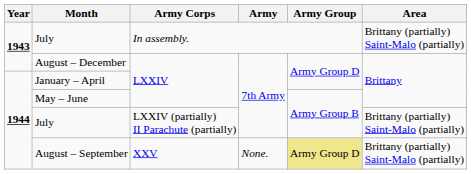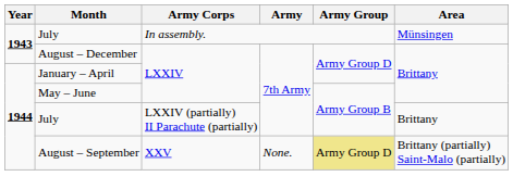 <table class="wikitable">
 <tr>
 <th>Year</th>
 <th>Month</th>
 <th>Army Corps</th>
 <th>Army</th>
 <th>Army Group</th>
 <th>Area</th>
 </tr>
 <tr>
 <td rowspan="2"><strong><u>1943</u></strong></td>
 <td>July</td>
 <td colspan="3"><em>In assembly.</em></td>
-<td>Brittany (partially)<br><a href='#'>Saint-Malo</a> (partially)</td>
+<td><a href='#'>Münsingen</a></td>
 </tr>
 <tr>
 <td>August – December</td>
 <td rowspan="3"><a href='#'>LXXIV</a></td>
 <td rowspan="4"><a href='#'>7th Army</a></td>
 <td rowspan="2"><a href='#'>Army Group D</a></td>
 <td rowspan="3"><a href='#'>Brittany</a></td>
 </tr>
 <tr>
 <td rowspan="4"><strong><u>1944</u></strong></td>
 <td>January – April</td>
 </tr>
 <tr>
 <td>May – June</td>
 <td rowspan="2"><a href='#'>Army Group B</a></td>
 </tr>
 <tr>
 <td>July</td>
 <td>LXXIV (partially)<br><a href='#'>II Parachute</a> (partially)</td>
-<td>Brittany (partially)<br><a href='#'>Saint-Malo</a> (partially)</td>
+<td>Brittany</td>
 </tr>
 <tr>
 <td>August – September</td>
 <td><a href='#'>XXV</a></td>
 <td><em>None.</em></td>
 <td style="background: khaki;">Army Group D</td>
 <td>Brittany (partially)<br><a href='#'>Saint-Malo</a> (partially)</td>
 </tr>
 </table>
